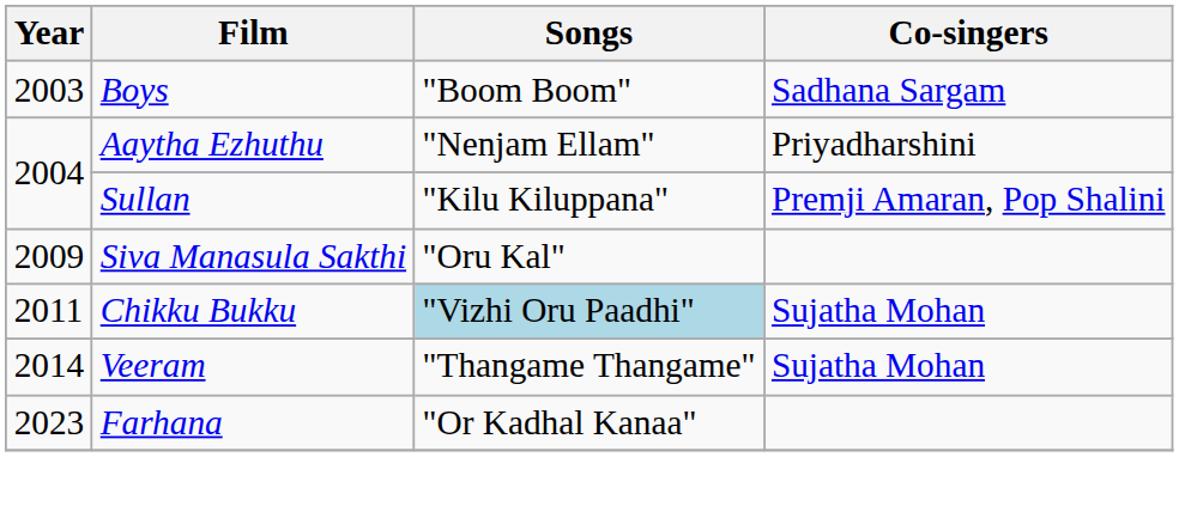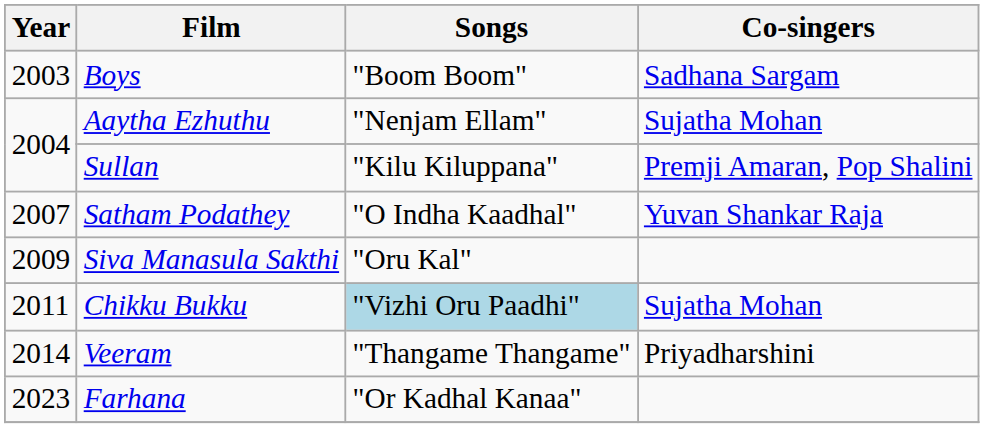 <table class="wikitable">
 <tr>
 <th>Year</th>
 <th>Film</th>
 <th>Songs</th>
 <th>Co-singers</th>
 </tr>
 <tr>
 <td>2003</td>
 <td><em><a href='#'>Boys</a></em></td>
 <td>"Boom Boom"</td>
 <td><a href='#'>Sadhana Sargam</a></td>
 </tr>
 <tr>
 <td rowspan="2">2004</td>
 <td><em><a href='#'>Aaytha Ezhuthu</a></em></td>
 <td>"Nenjam Ellam"</td>
-<td>Priyadharshini</td>
+<td><a href='#'>Sujatha Mohan</a></td>
 </tr>
 <tr>
 <td><em><a href='#'>Sullan</a></em></td>
 <td>"Kilu Kiluppana"</td>
 <td><a href='#'>Premji Amaran</a>, <a href='#'>Pop Shalini</a></td>
+</tr>
+<tr>
+<td>2007</td>
+<td><em><a href='#'>Satham Podathey</a></em></td>
+<td>"O Indha Kaadhal"</td>
+<td><a href='#'>Yuvan Shankar Raja</a></td>
 </tr>
 <tr>
 <td>2009</td>
 <td><em><a href='#'>Siva Manasula Sakthi</a></em></td>
 <td>"Oru Kal"</td>
 <td></td>
 </tr>
 <tr>
 <td>2011</td>
 <td><em><a href='#'>Chikku Bukku</a></em></td>
 <td style="background: lightblue;">"Vizhi Oru Paadhi"</td>
 <td><a href='#'>Sujatha Mohan</a></td>
 </tr>
 <tr>
 <td>2014</td>
 <td><em><a href='#'>Veeram</a></em></td>
 <td>"Thangame Thangame"</td>
-<td><a href='#'>Sujatha Mohan</a></td>
+<td>Priyadharshini</td>
 </tr>
 <tr>
 <td>2023</td>
 <td><em><a href='#'>Farhana</a></em></td>
 <td>"Or Kadhal Kanaa"</td>
 <td></td>
 </tr>
 <tr>
 </tr>
 </table>
